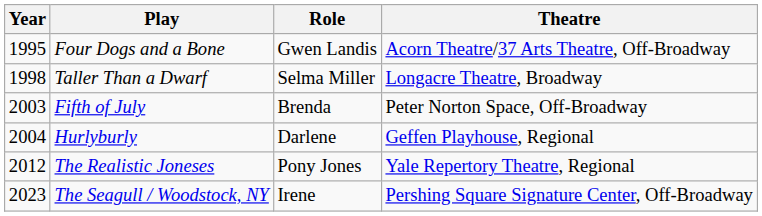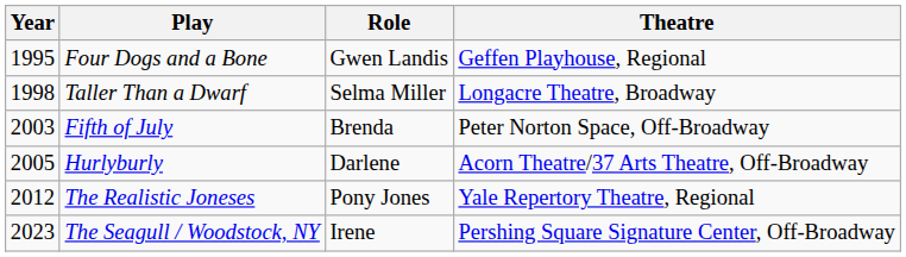 <table class="wikitable sortable">
 <tr>
 <th>Year</th>
 <th>Play</th>
 <th>Role</th>
 <th>Theatre</th>
 </tr>
 <tr>
 <td>1995</td>
 <td><em>Four Dogs and a Bone</em></td>
 <td>Gwen Landis</td>
-<td><a href='#'>Acorn Theatre</a>/<a href='#'>37 Arts Theatre</a>, Off-Broadway</td>
+<td><a href='#'>Geffen Playhouse</a>, Regional</td>
 </tr>
 <tr>
 <td>1998</td>
 <td><em>Taller Than a Dwarf</em></td>
 <td>Selma Miller</td>
 <td><a href='#'>Longacre Theatre</a>, Broadway</td>
 </tr>
 <tr>
 <td>2003</td>
 <td><em><a href='#'>Fifth of July</a></em></td>
 <td>Brenda</td>
 <td>Peter Norton Space, Off-Broadway</td>
 </tr>
 <tr>
-<td>2004</td>
+<td>2005</td>
 <td><em><a href='#'>Hurlyburly</a></em></td>
 <td>Darlene</td>
-<td><a href='#'>Geffen Playhouse</a>, Regional</td>
+<td><a href='#'>Acorn Theatre</a>/<a href='#'>37 Arts Theatre</a>, Off-Broadway</td>
 </tr>
 <tr>
 <td>2012</td>
 <td><em><a href='#'>The Realistic Joneses</a></em></td>
 <td>Pony Jones</td>
 <td><a href='#'>Yale Repertory Theatre</a>, Regional</td>
 </tr>
 <tr>
 <td>2023</td>
 <td><em><a href='#'>The Seagull / Woodstock, NY</a></em></td>
 <td>Irene</td>
 <td><a href='#'>Pershing Square Signature Center</a>, Off-Broadway</td>
 </tr>
 </table>
